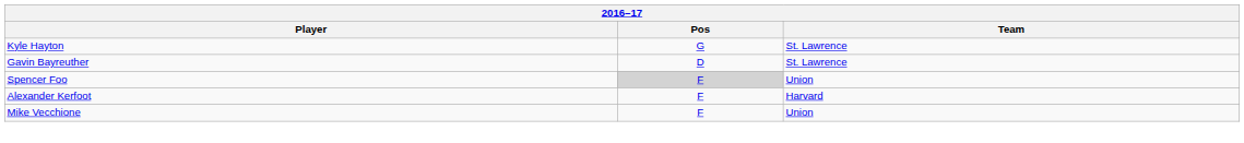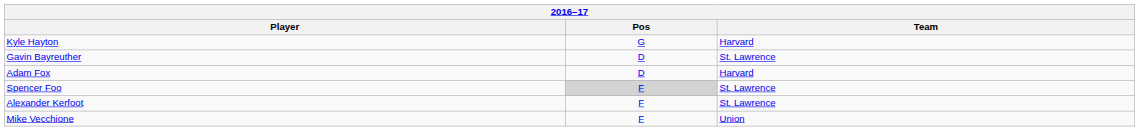 <table class="wikitable" width=95%>
 <tr>
 <th colspan=3><a href='#'>2016–17</a></th>
 </tr>
 <tr>
 <th>Player</th>
 <th>Pos</th>
 <th>Team</th>
 </tr>
 <tr>
 <td><a href='#'>Kyle Hayton</a></td>
 <td align=center><a href='#'>G</a></td>
-<td><a href='#'>St. Lawrence</a></td>
+<td><a href='#'>Harvard</a></td>
 </tr>
 <tr>
 <td><a href='#'>Gavin Bayreuther</a></td>
 <td align=center><a href='#'>D</a></td>
 <td><a href='#'>St. Lawrence</a></td>
 </tr>
 <tr>
+<td><a href='#'>Adam Fox</a></td>
+<td align=center><a href='#'>D</a></td>
+<td><a href='#'>Harvard</a></td>
+</tr>
+<tr>
 <td><a href='#'>Spencer Foo</a></td>
 <td align=center style="background: lightgrey;"><a href='#'>F</a></td>
-<td><a href='#'>Union</a></td>
+<td><a href='#'>St. Lawrence</a></td>
 </tr>
 <tr>
 <td><a href='#'>Alexander Kerfoot</a></td>
 <td align=center><a href='#'>F</a></td>
-<td><a href='#'>Harvard</a></td>
+<td><a href='#'>St. Lawrence</a></td>
 </tr>
 <tr>
 <td><a href='#'>Mike Vecchione</a></td>
 <td align=center><a href='#'>F</a></td>
 <td><a href='#'>Union</a></td>
 </tr>
 </table>
